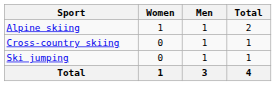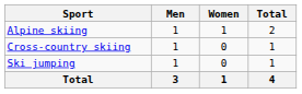 <table class="wikitable sortable" style="text-align:center;">
 <tr>
 <th width=180>Sport</th>
+<th width=55>Men</th>
 <th width=55>Women</th>
-<th width=55>Men</th>
 <th width=55>Total</th>
 </tr>
 <tr>
 <td align=left><a href='#'>Alpine skiing</a></td>
 <td>1</td>
 <td>1</td>
 <td>2</td>
 </tr>
 <tr>
 <td align=left><a href='#'>Cross-country skiing</a></td>
+<td>1</td>
 <td>0</td>
-<td>1</td>
 <td>1</td>
 </tr>
 <tr>
 <td align=left><a href='#'>Ski jumping</a></td>
+<td>1</td>
 <td>0</td>
-<td>1</td>
 <td>1</td>
 </tr>
 <tr class="sortbottom">
 <th>Total</th>
+<th>3</th>
 <th>1</th>
-<th>3</th>
 <th>4</th>
 </tr>
 </table>
